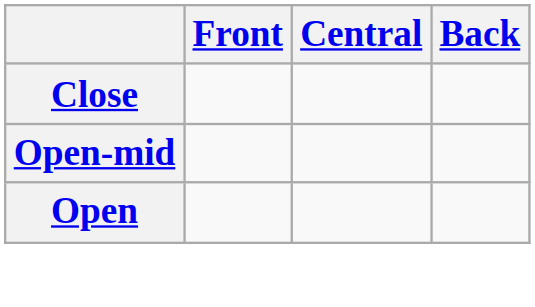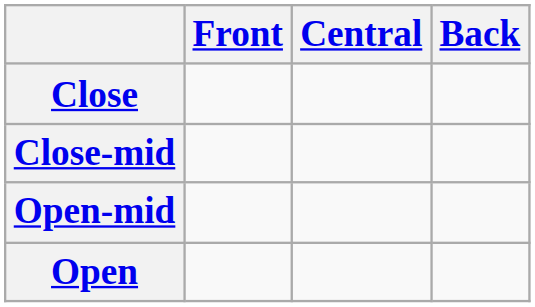 <table class="wikitable" style="text-align:center">
 <tr>
 <th></th>
 <th><a href='#'>Front</a></th>
 <th><a href='#'>Central</a></th>
 <th><a href='#'>Back</a></th>
 </tr>
 <tr align="center">
 <th><a href='#'>Close</a></th>
+<td></td>
+<td></td>
+<td></td>
+</tr>
+<tr align="center">
+<th><a href='#'>Close-mid</a></th>
 <td></td>
 <td></td>
 <td></td>
 </tr>
 <tr>
 <th><a href='#'>Open-mid</a></th>
 <td></td>
 <td></td>
 <td></td>
 </tr>
 <tr align="center">
 <th><a href='#'>Open</a></th>
 <td></td>
 <td></td>
 <td></td>
 </tr>
 </table>
